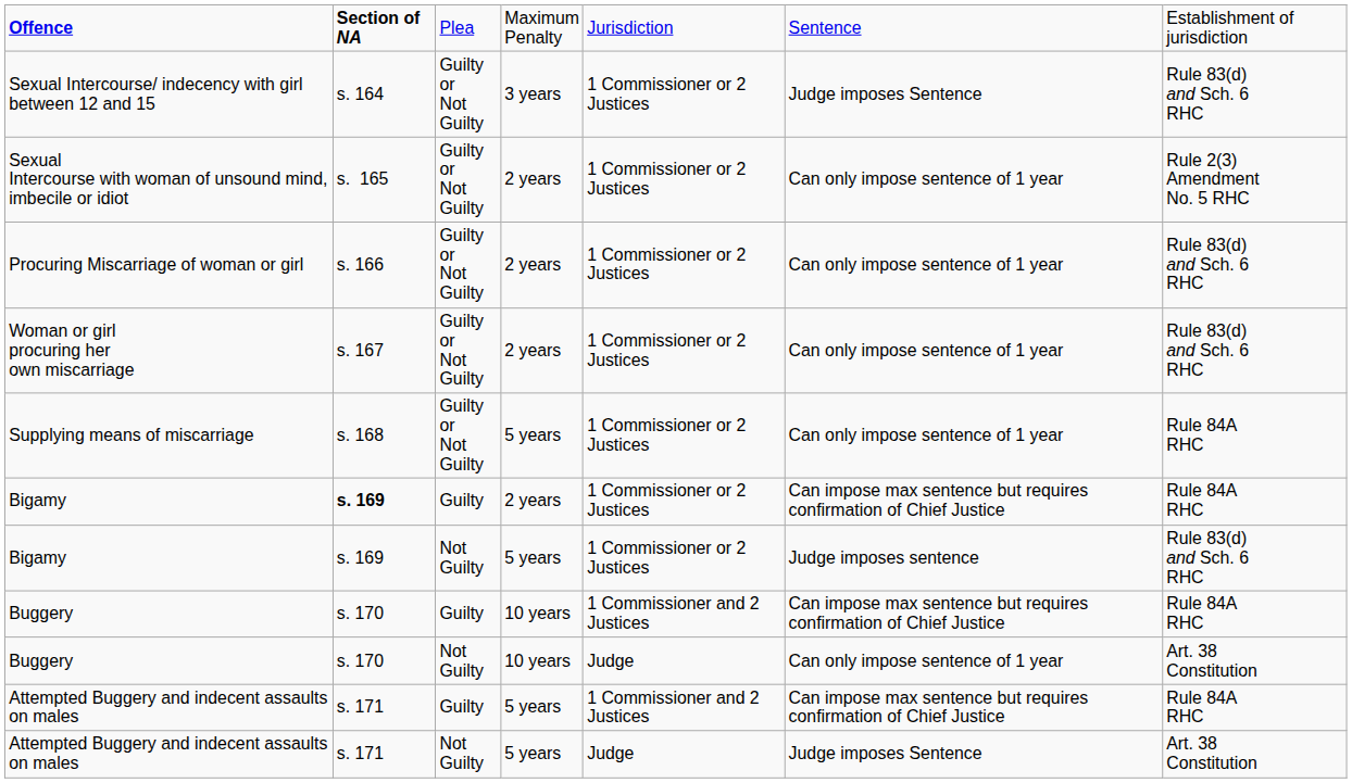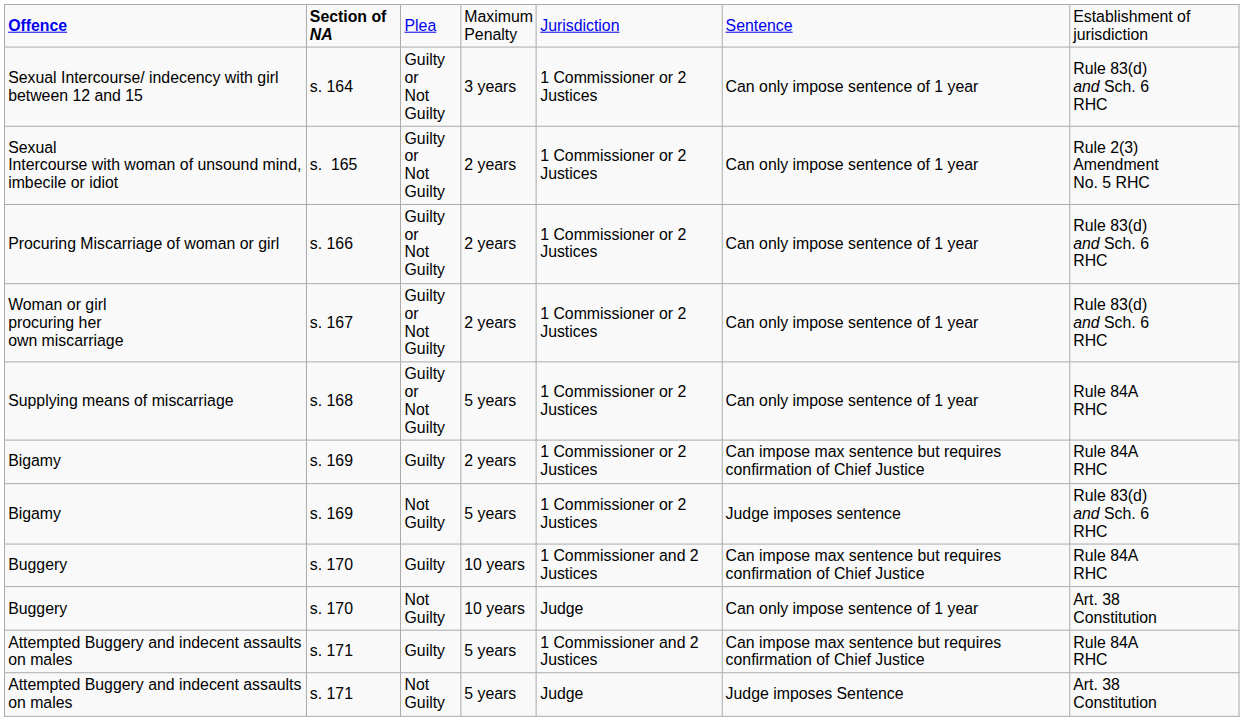 <table class="wikitable sortable mw-collapsible mw-collapsed">
 <tr>
 <td><strong><a href='#'>Offence</a></strong></td>
 <td><strong>Section of <em>NA<strong><em></td>
 <td></strong><a href='#'>Plea</a><strong></td>
 <td></strong>Maximum<strong><br></strong>Penalty<strong></td>
 <td></strong><a href='#'>Jurisdiction</a><strong></td>
 <td></strong><a href='#'>Sentence</a><strong></td>
 <td></strong>Establishment of jurisdiction<strong></td>
 </tr>
 <tr>
 <td>Sexual Intercourse/ indecency with girl between 12 and 15</td>
 <td></em>s. 164<em></td>
 <td>Guilty or<br>Not<br>Guilty</td>
 <td>3 years</td>
 <td>1 Commissioner or 2 Justices</td>
-<td>Judge imposes Sentence</td>
+<td>Can only impose sentence of 1 year</td>
 <td></em>Rule 83(d)<em><br>and </em>Sch. 6<em><br></em>RHC<em></td>
 </tr>
 <tr>
 <td>Sexual<br>Intercourse with woman of unsound mind, imbecile or idiot</td>
 <td></em>s.  165<em></td>
 <td>Guilty or<br>Not<br>Guilty</td>
 <td>2 years</td>
 <td>1 Commissioner or 2 Justices</td>
 <td>Can only impose sentence of 1 year</td>
 <td></em>Rule 2(3)<em><br></em>Amendment<em><br></em>No. 5 RHC<em></td>
 </tr>
 <tr>
 <td>Procuring Miscarriage of woman or girl</td>
 <td></em>s. 166<em></td>
 <td>Guilty or<br>Not<br>Guilty</td>
 <td>2 years</td>
 <td>1 Commissioner or 2 Justices</td>
 <td>Can only impose sentence of 1 year</td>
 <td></em>Rule 83(d)<em><br>and </em>Sch. 6<em><br></em>RHC<em></td>
 </tr>
 <tr>
 <td>Woman or girl<br>procuring her<br>own miscarriage</td>
 <td></em>s. 167<em></td>
 <td>Guilty or<br>Not<br>Guilty</td>
 <td>2 years</td>
 <td>1 Commissioner or 2 Justices</td>
 <td>Can only impose sentence of 1 year</td>
 <td></em>Rule 83(d)<em><br>and </em>Sch. 6<em><br></em>RHC<em></td>
 </tr>
 <tr>
 <td>Supplying means of miscarriage</td>
 <td></em>s. 168<em></td>
 <td>Guilty or<br>Not<br>Guilty</td>
 <td>5 years</td>
 <td>1 Commissioner or 2 Justices</td>
 <td>Can only impose sentence of 1 year</td>
 <td></em>Rule 84A<em><br></em>RHC<em></td>
 </tr>
 <tr>
 <td>Bigamy</td>
-<td><strong></em>s. 169<em></strong></td>
+<td></em>s. 169<em></td>
 <td>Guilty</td>
 <td>2 years</td>
 <td>1 Commissioner or 2 Justices</td>
 <td>Can impose max sentence but requires confirmation of Chief Justice</td>
 <td></em>Rule 84A<em><br></em>RHC<em></td>
 </tr>
 <tr>
 <td>Bigamy</td>
 <td></em>s. 169 <em></td>
 <td>Not<br>Guilty</td>
 <td>5 years</td>
 <td>1 Commissioner or 2 Justices</td>
 <td>Judge imposes sentence</td>
 <td></em>Rule 83(d)<em><br>and </em>Sch. 6<em><br></em>RHC<em></td>
 </tr>
 <tr>
 <td>Buggery</td>
 <td></em>s. 170<em></td>
 <td>Guilty</td>
 <td>10 years</td>
 <td>1 Commissioner and 2 Justices</td>
 <td>Can impose max sentence but requires confirmation of Chief Justice</td>
 <td></em>Rule 84A<em><br></em>RHC<em></td>
 </tr>
 <tr>
 <td>Buggery</td>
 <td></em>s. 170 <em></td>
 <td>Not<br>Guilty</td>
 <td>10 years</td>
 <td>Judge</td>
 <td>Can only impose sentence of 1 year</td>
 <td></em>Art. 38<em><br></em>Constitution<em></td>
 </tr>
 <tr>
 <td>Attempted Buggery and indecent assaults on males</td>
 <td></em>s. 171<em></td>
 <td>Guilty</td>
 <td>5 years</td>
 <td>1 Commissioner and 2 Justices</td>
 <td>Can impose max sentence but requires confirmation of Chief Justice</td>
 <td></em>Rule 84A<em><br></em>RHC<em></td>
 </tr>
 <tr>
 <td>Attempted Buggery and indecent assaults on males</td>
 <td></em>s. 171<em></td>
 <td>Not<br>Guilty</td>
 <td>5 years</td>
 <td>Judge</td>
 <td>Judge imposes Sentence</td>
 <td></em>Art. 38<em><br></em>Constitution<em></td>
 </tr>
 </table>
